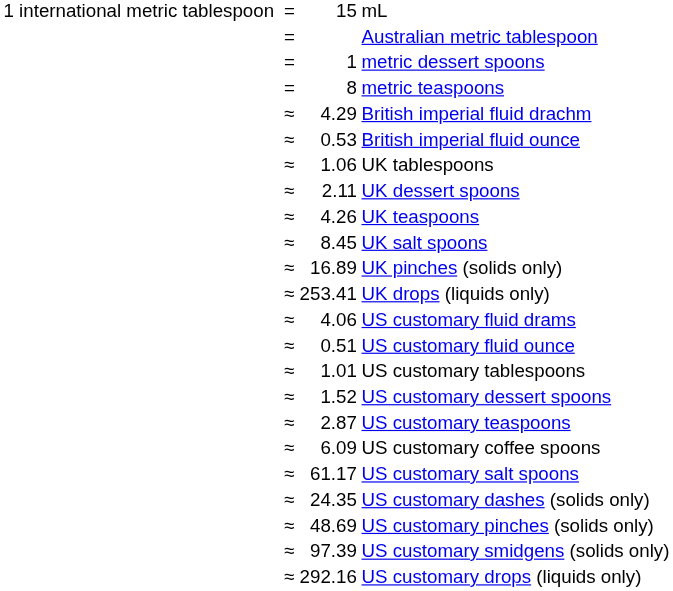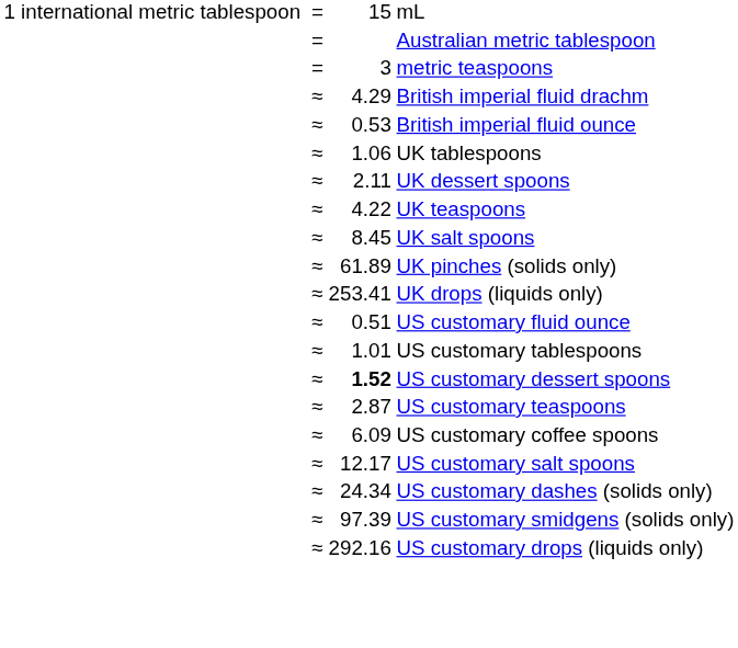 <table>
 <tr>
 <td>1 international metric tablespoon </td>
 <td>=</td>
 <td align=right>15</td>
 <td>mL</td>
 </tr>
 <tr>
 <td></td>
 <td>=</td>
 <td align=right></td>
 <td><a href='#'>Australian metric tablespoon</a></td>
 </tr>
 <tr>
 <td></td>
 <td>=</td>
-<td align=right>1</td>
-<td><a href='#'>metric dessert spoons</a></td>
-</tr>
-<tr>
-<td></td>
-<td>=</td>
-<td align=right>8</td>
+<td align=right>3</td>
 <td><a href='#'>metric teaspoons</a></td>
 </tr>
 <tr>
 <td></td>
 <td>≈</td>
 <td align=right>4.29</td>
 <td><a href='#'>British imperial fluid drachm</a></td>
 </tr>
 <tr>
 <td></td>
 <td>≈</td>
 <td align=right>0.53</td>
 <td><a href='#'>British imperial fluid ounce</a></td>
 </tr>
 <tr>
 <td></td>
 <td>≈</td>
 <td align=right>1.06</td>
 <td>UK tablespoons</td>
 </tr>
 <tr>
 <td></td>
 <td>≈</td>
 <td align=right>2.11</td>
 <td><a href='#'>UK dessert spoons</a></td>
 </tr>
 <tr>
 <td></td>
 <td>≈</td>
-<td align=right>4.26</td>
+<td align=right>4.22</td>
 <td><a href='#'>UK teaspoons</a></td>
 </tr>
 <tr>
 <td></td>
 <td>≈</td>
 <td align=right>8.45</td>
 <td><a href='#'>UK salt spoons</a></td>
 </tr>
 <tr>
 <td></td>
 <td>≈</td>
-<td align=right>16.89</td>
+<td align=right>61.89</td>
 <td><a href='#'>UK pinches</a> (solids only)</td>
 </tr>
 <tr>
 <td></td>
 <td>≈</td>
 <td align=right>253.41</td>
 <td><a href='#'>UK drops</a> (liquids only)</td>
-</tr>
-<tr>
-<td></td>
-<td>≈</td>
-<td align=right>4.06</td>
-<td><a href='#'>US customary fluid drams</a></td>
 </tr>
 <tr>
 <td></td>
 <td>≈</td>
 <td align=right>0.51</td>
 <td><a href='#'>US customary fluid ounce</a></td>
 </tr>
 <tr>
 <td></td>
 <td>≈</td>
 <td align=right>1.01</td>
 <td>US customary tablespoons</td>
 </tr>
 <tr>
 <td></td>
 <td>≈</td>
-<td align=right>1.52</td>
+<td align=right><strong>1.52</strong></td>
 <td><a href='#'>US customary dessert spoons</a></td>
 </tr>
 <tr>
 <td></td>
 <td>≈</td>
 <td align=right>2.87</td>
 <td><a href='#'>US customary teaspoons</a></td>
 </tr>
 <tr>
 <td></td>
 <td>≈</td>
 <td align=right>6.09</td>
 <td>US customary coffee spoons</td>
 </tr>
 <tr>
 <td></td>
 <td>≈</td>
-<td align=right>61.17</td>
+<td align=right>12.17</td>
 <td><a href='#'>US customary salt spoons</a></td>
 </tr>
 <tr>
 <td></td>
 <td>≈</td>
-<td align=right>24.35</td>
+<td align=right>24.34</td>
 <td><a href='#'>US customary dashes</a> (solids only)</td>
-</tr>
-<tr>
-<td></td>
-<td>≈</td>
-<td align=right>48.69</td>
-<td><a href='#'>US customary pinches</a> (solids only)</td>
 </tr>
 <tr>
 <td></td>
 <td>≈</td>
 <td align=right>97.39</td>
 <td><a href='#'>US customary smidgens</a> (solids only)</td>
 </tr>
 <tr>
 <td></td>
 <td>≈</td>
 <td align=right>292.16</td>
 <td><a href='#'>US customary drops</a> (liquids only)</td>
 </tr>
 </table>
